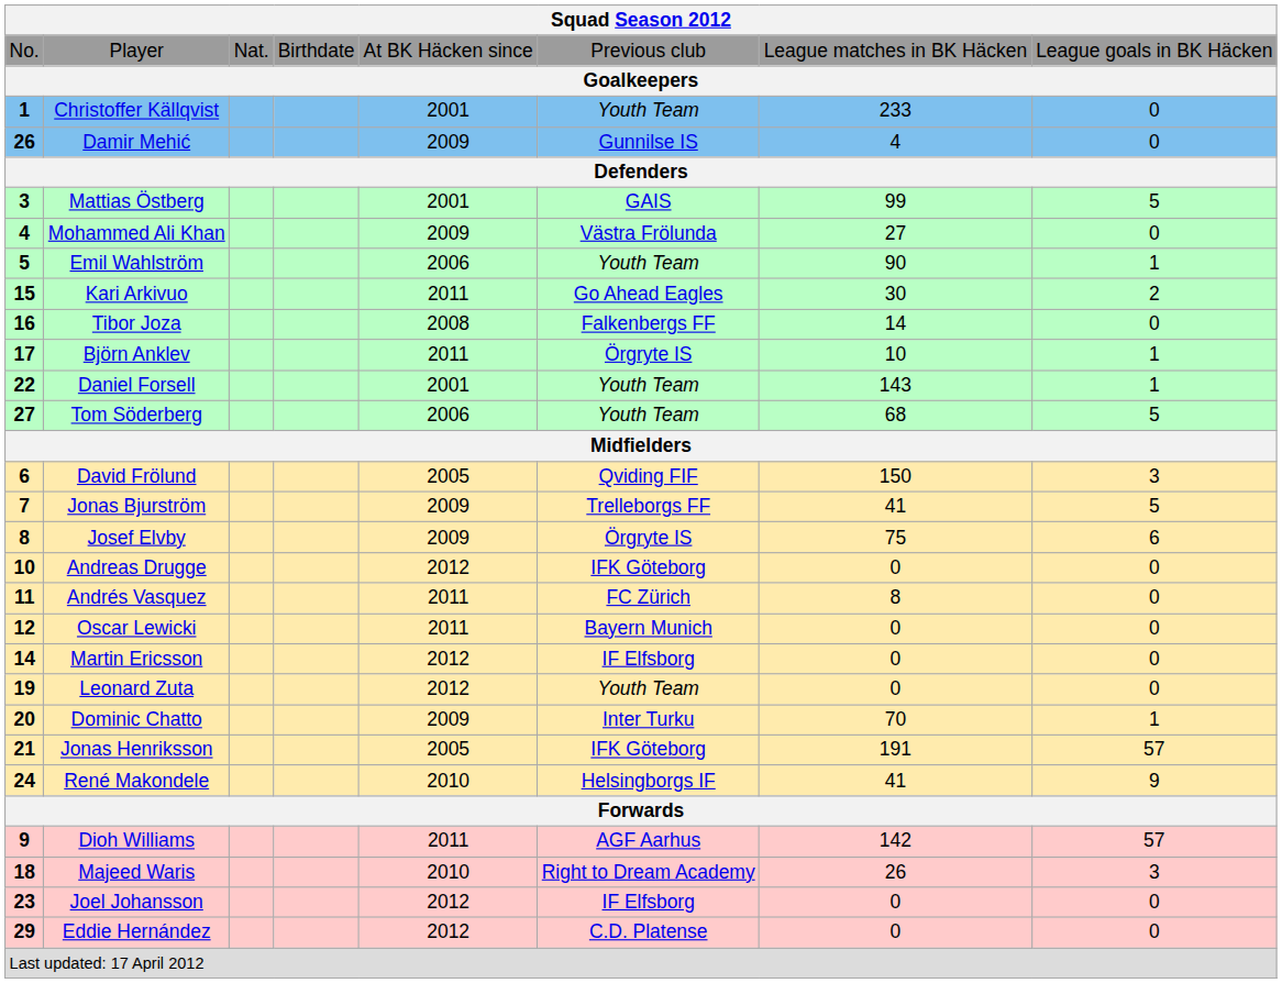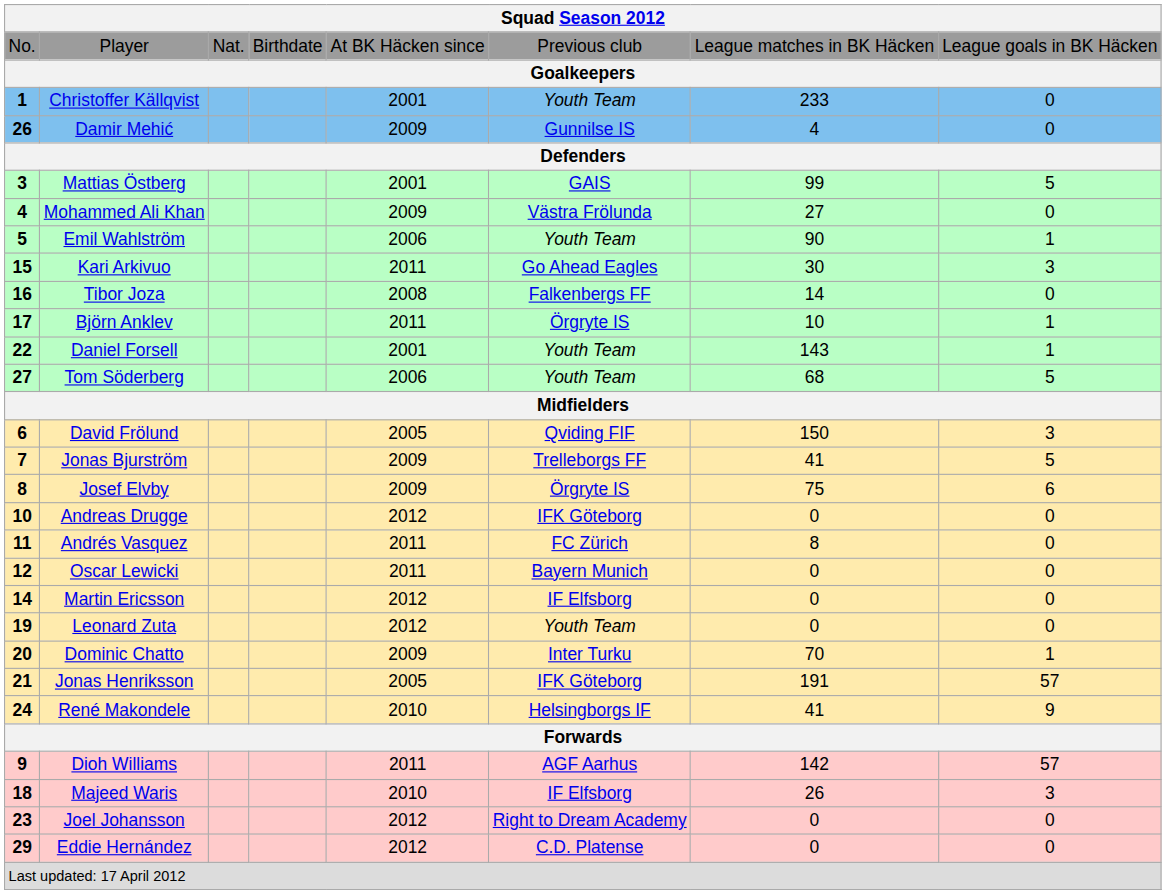 <table class="wikitable">
 <tr align="center" style="background:#DCDCDC">
 <th colspan="8">Squad <a href='#'>Season 2012</a></th>
 </tr>
 <tr align="center" style="background:#9C9C9C">
 <td>No.</td>
 <td>Player</td>
 <td>Nat.</td>
 <td>Birthdate</td>
 <td>At BK Häcken since</td>
 <td>Previous club</td>
 <td>League matches in BK Häcken</td>
 <td>League goals in BK Häcken</td>
 </tr>
 <tr align="center" style="background:#DCDCDC">
 <th colspan="8">Goalkeepers</th>
 </tr>
 <tr align="center" style="background:#7EC0EE">
 <td><strong>1</strong></td>
 <td><a href='#'>Christoffer Källqvist</a></td>
 <td></td>
 <td></td>
 <td>2001</td>
 <td><em>Youth Team</em></td>
 <td>233</td>
 <td>0</td>
 </tr>
 <tr align="center" style="background:#7EC0EE">
 <td><strong>26</strong></td>
 <td><a href='#'>Damir Mehić</a></td>
 <td></td>
 <td></td>
 <td>2009</td>
 <td><a href='#'>Gunnilse IS</a></td>
 <td>4</td>
 <td>0</td>
 </tr>
 <tr align="center" style="background:#DCDCDC">
 <th colspan="8">Defenders</th>
 </tr>
 <tr align="center" style="background:#B9FFC5">
 <td><strong>3</strong></td>
 <td><a href='#'>Mattias Östberg</a></td>
 <td></td>
 <td></td>
 <td>2001</td>
 <td><a href='#'>GAIS</a></td>
 <td>99</td>
 <td>5</td>
 </tr>
 <tr align="center" style="background:#B9FFC5">
 <td><strong>4</strong></td>
 <td><a href='#'>Mohammed Ali Khan</a></td>
 <td></td>
 <td></td>
 <td>2009</td>
 <td><a href='#'>Västra Frölunda</a></td>
 <td>27</td>
 <td>0</td>
 </tr>
 <tr align="center" style="background:#B9FFC5">
 <td><strong>5</strong></td>
 <td><a href='#'>Emil Wahlström</a></td>
 <td></td>
 <td></td>
 <td>2006</td>
 <td><em>Youth Team</em></td>
 <td>90</td>
 <td>1</td>
 </tr>
 <tr align="center" style="background:#B9FFC5">
 <td><strong>15</strong></td>
 <td><a href='#'>Kari Arkivuo</a></td>
 <td></td>
 <td></td>
 <td>2011</td>
 <td><a href='#'>Go Ahead Eagles</a></td>
 <td>30</td>
-<td>2</td>
+<td>3</td>
 </tr>
 <tr align="center" style="background:#B9FFC5">
 <td><strong>16</strong></td>
 <td><a href='#'>Tibor Joza</a></td>
 <td></td>
 <td></td>
 <td>2008</td>
 <td><a href='#'>Falkenbergs FF</a></td>
 <td>14</td>
 <td>0</td>
 </tr>
 <tr align="center" style="background:#B9FFC5">
 <td><strong>17</strong></td>
 <td><a href='#'>Björn Anklev</a></td>
 <td></td>
 <td></td>
 <td>2011</td>
 <td><a href='#'>Örgryte IS</a></td>
 <td>10</td>
 <td>1</td>
 </tr>
 <tr align="center" style="background:#B9FFC5">
 <td><strong>22</strong></td>
 <td><a href='#'>Daniel Forsell</a></td>
 <td></td>
 <td></td>
 <td>2001</td>
 <td><em>Youth Team</em></td>
 <td>143</td>
 <td>1</td>
 </tr>
 <tr align="center" style="background:#B9FFC5">
 <td><strong>27</strong></td>
 <td><a href='#'>Tom Söderberg</a></td>
 <td></td>
 <td></td>
 <td>2006</td>
 <td><em>Youth Team</em></td>
 <td>68</td>
 <td>5</td>
 </tr>
 <tr align="center" style="background:#DCDCDC">
 <th colspan="8">Midfielders</th>
 </tr>
 <tr align="center" style="background:#FFEBAD">
 <td><strong>6</strong></td>
 <td><a href='#'>David Frölund</a></td>
 <td></td>
 <td></td>
 <td>2005</td>
 <td><a href='#'>Qviding FIF</a></td>
 <td>150</td>
 <td>3</td>
 </tr>
 <tr align="center" style="background:#FFEBAD">
 <td><strong>7</strong></td>
 <td><a href='#'>Jonas Bjurström</a></td>
 <td></td>
 <td></td>
 <td>2009</td>
 <td><a href='#'>Trelleborgs FF</a></td>
 <td>41</td>
 <td>5</td>
 </tr>
 <tr align="center" style="background:#FFEBAD">
 <td><strong>8</strong></td>
 <td><a href='#'>Josef Elvby</a></td>
 <td></td>
 <td></td>
 <td>2009</td>
 <td><a href='#'>Örgryte IS</a></td>
 <td>75</td>
 <td>6</td>
 </tr>
 <tr align="center" style="background:#FFEBAD">
 <td><strong>10</strong></td>
 <td><a href='#'>Andreas Drugge</a></td>
 <td></td>
 <td></td>
 <td>2012</td>
 <td><a href='#'>IFK Göteborg</a></td>
 <td>0</td>
 <td>0</td>
 </tr>
 <tr align="center" style="background:#FFEBAD">
 <td><strong>11</strong></td>
 <td><a href='#'>Andrés Vasquez</a></td>
 <td></td>
 <td></td>
 <td>2011</td>
 <td><a href='#'>FC Zürich</a></td>
 <td>8</td>
 <td>0</td>
 </tr>
 <tr align="center" style="background:#FFEBAD">
 <td><strong>12</strong></td>
 <td><a href='#'>Oscar Lewicki</a></td>
 <td></td>
 <td></td>
 <td>2011</td>
 <td><a href='#'>Bayern Munich</a></td>
 <td>0</td>
 <td>0</td>
 </tr>
 <tr align="center" style="background:#FFEBAD">
 <td><strong>14</strong></td>
 <td><a href='#'>Martin Ericsson</a></td>
 <td></td>
 <td></td>
 <td>2012</td>
 <td><a href='#'>IF Elfsborg</a></td>
 <td>0</td>
 <td>0</td>
 </tr>
 <tr align="center" style="background:#FFEBAD">
 <td><strong>19</strong></td>
 <td><a href='#'>Leonard Zuta</a></td>
 <td></td>
 <td></td>
 <td>2012</td>
 <td><em>Youth Team</em></td>
 <td>0</td>
 <td>0</td>
 </tr>
 <tr align="center" style="background:#FFEBAD">
 <td><strong>20</strong></td>
 <td><a href='#'>Dominic Chatto</a></td>
 <td></td>
 <td></td>
 <td>2009</td>
 <td><a href='#'>Inter Turku</a></td>
 <td>70</td>
 <td>1</td>
 </tr>
 <tr align="center" style="background:#FFEBAD">
 <td><strong>21</strong></td>
 <td><a href='#'>Jonas Henriksson</a></td>
 <td></td>
 <td></td>
 <td>2005</td>
 <td><a href='#'>IFK Göteborg</a></td>
 <td>191</td>
 <td>57</td>
 </tr>
 <tr align="center" style="background:#FFEBAD">
 <td><strong>24</strong></td>
 <td><a href='#'>René Makondele</a></td>
 <td></td>
 <td></td>
 <td>2010</td>
 <td><a href='#'>Helsingborgs IF</a></td>
 <td>41</td>
 <td>9</td>
 </tr>
 <tr align="center" style="background:#DCDCDC">
 <th colspan="8">Forwards</th>
 </tr>
 <tr align="center" style="background:#FFCBCB">
 <td><strong>9</strong></td>
 <td><a href='#'>Dioh Williams</a></td>
 <td></td>
 <td></td>
 <td>2011</td>
 <td><a href='#'>AGF Aarhus</a></td>
 <td>142</td>
 <td>57</td>
 </tr>
 <tr align="center" style="background:#FFCBCB">
 <td><strong>18</strong></td>
 <td><a href='#'>Majeed Waris</a></td>
 <td></td>
 <td></td>
 <td>2010</td>
-<td><a href='#'>Right to Dream Academy</a></td>
+<td><a href='#'>IF Elfsborg</a></td>
 <td>26</td>
 <td>3</td>
 </tr>
 <tr align="center" style="background:#FFCBCB">
 <td><strong>23</strong></td>
 <td><a href='#'>Joel Johansson</a></td>
 <td></td>
 <td></td>
 <td>2012</td>
-<td><a href='#'>IF Elfsborg</a></td>
+<td><a href='#'>Right to Dream Academy</a></td>
 <td>0</td>
 <td>0</td>
 </tr>
 <tr align="center" style="background:#FFCBCB">
 <td><strong>29</strong></td>
 <td><a href='#'>Eddie Hernández</a></td>
 <td></td>
 <td></td>
 <td>2012</td>
 <td><a href='#'>C.D. Platense</a></td>
 <td>0</td>
 <td>0</td>
 </tr>
 <tr align="left" style="background:#DCDCDC">
 <td colspan="8"><small>Last updated: 17 April 2012</small></td>
 </tr>
 <tr>
 </tr>
 </table>
